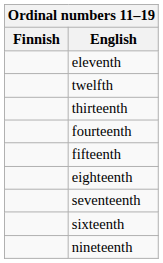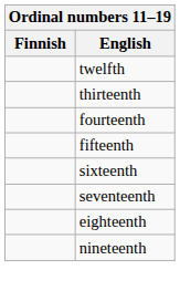 <table class="wikitable">
 <tr>
 <th colspan="2">Ordinal numbers 11–19</th>
 </tr>
 <tr>
 <th>Finnish</th>
 <th>English</th>
-</tr>
-<tr>
-<td></td>
-<td>eleventh</td>
 </tr>
 <tr>
 <td></td>
 <td>twelfth</td>
 </tr>
 <tr>
 <td></td>
 <td>thirteenth</td>
 </tr>
 <tr>
 <td></td>
 <td>fourteenth</td>
 </tr>
 <tr>
 <td></td>
 <td>fifteenth</td>
 </tr>
 <tr>
 <td></td>
-<td>eighteenth</td>
+<td>sixteenth</td>
 </tr>
 <tr>
 <td></td>
 <td>seventeenth</td>
 </tr>
 <tr>
 <td></td>
-<td>sixteenth</td>
+<td>eighteenth</td>
 </tr>
 <tr>
 <td></td>
 <td>nineteenth</td>
 </tr>
 </table>
